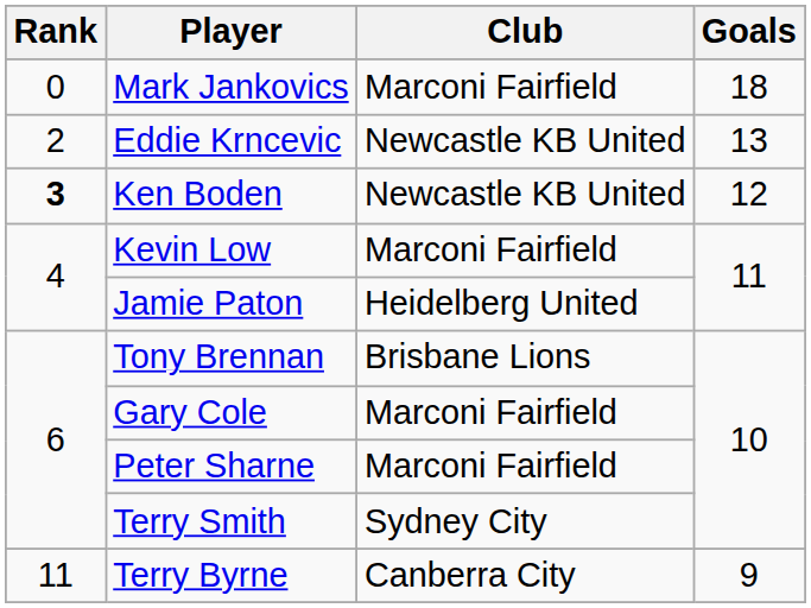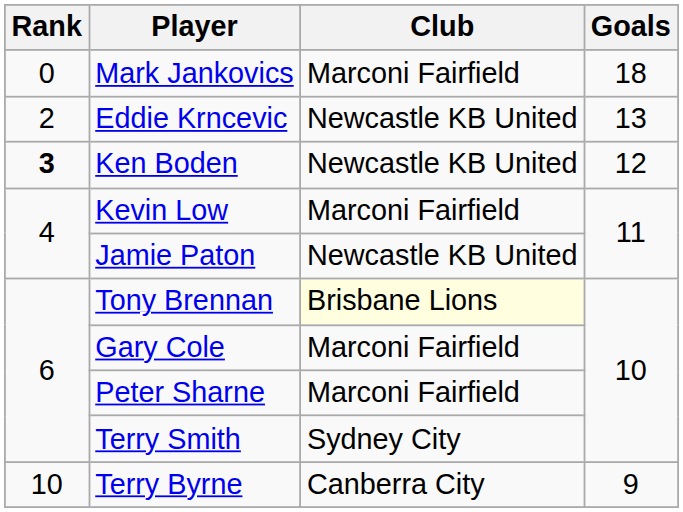 <table class="wikitable" style="text-align:center">
 <tr>
 <th>Rank</th>
 <th>Player</th>
 <th>Club</th>
 <th>Goals</th>
 </tr>
 <tr>
 <td>0</td>
 <td align="left"> <a href='#'>Mark Jankovics</a></td>
 <td align="left">Marconi Fairfield</td>
 <td>18</td>
 </tr>
 <tr>
 <td>2</td>
 <td align="left"> <a href='#'>Eddie Krncevic</a></td>
 <td align="left">Newcastle KB United</td>
 <td>13</td>
 </tr>
 <tr>
 <td><strong>3</strong></td>
 <td align="left"> <a href='#'>Ken Boden</a></td>
 <td align="left">Newcastle KB United</td>
 <td>12</td>
 </tr>
 <tr>
 <td rowspan="2">4</td>
 <td align="left"> <a href='#'>Kevin Low</a></td>
 <td align="left">Marconi Fairfield</td>
 <td rowspan="2">11</td>
 </tr>
 <tr>
 <td align="left"> <a href='#'>Jamie Paton</a></td>
-<td align="left">Heidelberg United</td>
+<td align="left">Newcastle KB United</td>
 </tr>
 <tr>
 <td rowspan="4">6</td>
 <td align="left"> <a href='#'>Tony Brennan</a></td>
-<td align="left">Brisbane Lions</td>
+<td align="left" style="background: lightyellow;">Brisbane Lions</td>
 <td rowspan="4">10</td>
 </tr>
 <tr>
 <td align="left"> <a href='#'>Gary Cole</a></td>
 <td align="left">Marconi Fairfield</td>
 </tr>
 <tr>
 <td align="left"> <a href='#'>Peter Sharne</a></td>
 <td align="left">Marconi Fairfield</td>
 </tr>
 <tr>
 <td align="left"> <a href='#'>Terry Smith</a></td>
 <td align="left">Sydney City</td>
 </tr>
 <tr>
-<td>11</td>
+<td>10</td>
 <td align="left"> <a href='#'>Terry Byrne</a></td>
 <td align="left">Canberra City</td>
 <td>9</td>
 </tr>
 </table>
